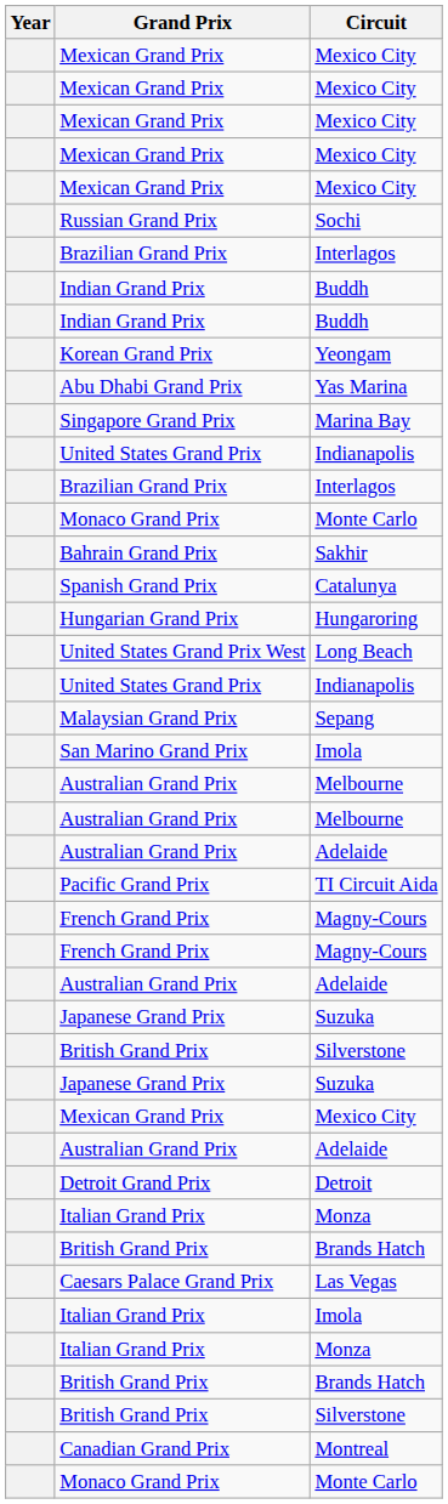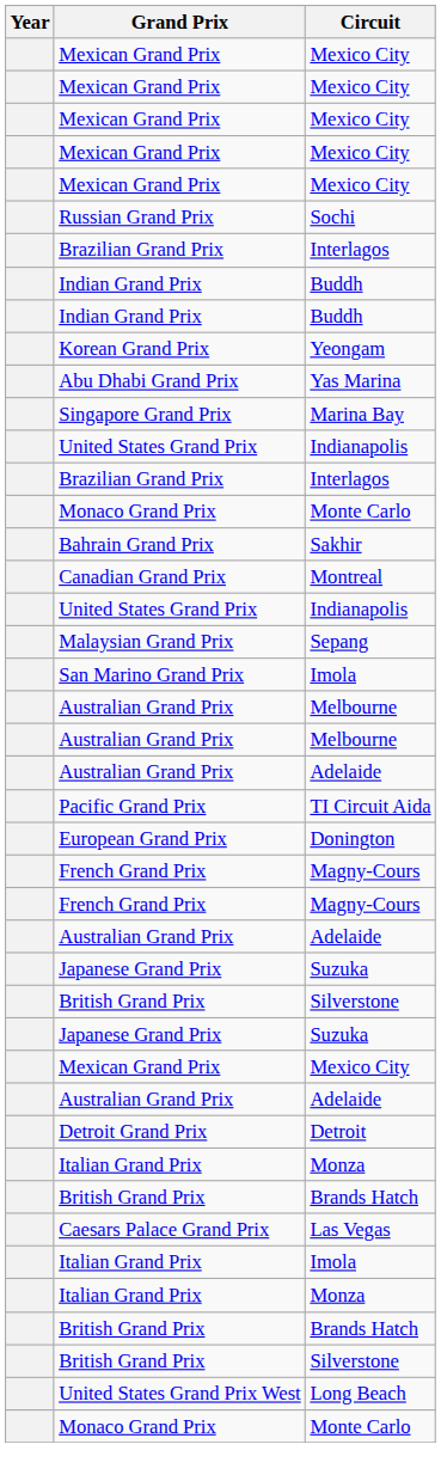 <table class="wikitable" style="font-size:95%">
 <tr>
 <th>Year</th>
 <th>Grand Prix</th>
 <th>Circuit</th>
 </tr>
 <tr>
 <th></th>
 <td> <a href='#'>Mexican Grand Prix</a></td>
 <td><a href='#'>Mexico City</a></td>
 </tr>
 <tr>
 <th></th>
 <td> <a href='#'>Mexican Grand Prix</a></td>
 <td><a href='#'>Mexico City</a></td>
 </tr>
 <tr>
 <th></th>
 <td> <a href='#'>Mexican Grand Prix</a></td>
 <td><a href='#'>Mexico City</a></td>
 </tr>
 <tr>
 <th></th>
 <td> <a href='#'>Mexican Grand Prix</a></td>
 <td><a href='#'>Mexico City</a></td>
 </tr>
 <tr>
 <th></th>
 <td> <a href='#'>Mexican Grand Prix</a></td>
 <td><a href='#'>Mexico City</a></td>
 </tr>
 <tr>
 <th></th>
 <td> <a href='#'>Russian Grand Prix</a></td>
 <td><a href='#'>Sochi</a></td>
 </tr>
 <tr>
 <th></th>
 <td> <a href='#'>Brazilian Grand Prix</a></td>
 <td><a href='#'>Interlagos</a></td>
 </tr>
 <tr>
 <th></th>
 <td> <a href='#'>Indian Grand Prix</a></td>
 <td><a href='#'>Buddh</a></td>
 </tr>
 <tr>
 <th></th>
 <td> <a href='#'>Indian Grand Prix</a></td>
 <td><a href='#'>Buddh</a></td>
 </tr>
 <tr>
 <th></th>
 <td> <a href='#'>Korean Grand Prix</a></td>
 <td><a href='#'>Yeongam</a></td>
 </tr>
 <tr>
 <th></th>
 <td> <a href='#'>Abu Dhabi Grand Prix</a></td>
 <td><a href='#'>Yas Marina</a></td>
 </tr>
 <tr>
 <th></th>
 <td> <a href='#'>Singapore Grand Prix</a></td>
 <td><a href='#'>Marina Bay</a></td>
 </tr>
 <tr>
 <th></th>
 <td> <a href='#'>United States Grand Prix</a></td>
 <td><a href='#'>Indianapolis</a></td>
 </tr>
 <tr>
 <th></th>
 <td> <a href='#'>Brazilian Grand Prix</a></td>
 <td><a href='#'>Interlagos</a></td>
 </tr>
 <tr>
 <th></th>
 <td> <a href='#'>Monaco Grand Prix</a></td>
 <td><a href='#'>Monte Carlo</a></td>
 </tr>
 <tr>
 <th></th>
 <td> <a href='#'>Bahrain Grand Prix</a></td>
 <td><a href='#'>Sakhir</a></td>
 </tr>
 <tr>
 <th></th>
-<td> <a href='#'>Spanish Grand Prix</a></td>
-<td><a href='#'>Catalunya</a></td>
-</tr>
-<tr>
-<th></th>
-<td> <a href='#'>Hungarian Grand Prix</a></td>
-<td><a href='#'>Hungaroring</a></td>
-</tr>
-<tr>
-<th></th>
-<td> <a href='#'>United States Grand Prix West</a></td>
-<td><a href='#'>Long Beach</a></td>
+<td> <a href='#'>Canadian Grand Prix</a></td>
+<td><a href='#'>Montreal</a></td>
 </tr>
 <tr>
 <th></th>
 <td> <a href='#'>United States Grand Prix</a></td>
 <td><a href='#'>Indianapolis</a></td>
 </tr>
 <tr>
 <th></th>
 <td> <a href='#'>Malaysian Grand Prix</a></td>
 <td><a href='#'>Sepang</a></td>
 </tr>
 <tr>
 <th></th>
 <td> <a href='#'>San Marino Grand Prix</a></td>
 <td><a href='#'>Imola</a></td>
 </tr>
 <tr>
 <th></th>
 <td> <a href='#'>Australian Grand Prix</a></td>
 <td><a href='#'>Melbourne</a></td>
 </tr>
 <tr>
 <th></th>
 <td> <a href='#'>Australian Grand Prix</a></td>
 <td><a href='#'>Melbourne</a></td>
 </tr>
 <tr>
 <th></th>
 <td> <a href='#'>Australian Grand Prix</a></td>
 <td><a href='#'>Adelaide</a></td>
 </tr>
 <tr>
 <th></th>
 <td> <a href='#'>Pacific Grand Prix</a></td>
 <td><a href='#'>TI Circuit Aida</a></td>
+</tr>
+<tr>
+<th></th>
+<td> <a href='#'>European Grand Prix</a></td>
+<td><a href='#'>Donington</a></td>
 </tr>
 <tr>
 <th></th>
 <td> <a href='#'>French Grand Prix</a></td>
 <td><a href='#'>Magny-Cours</a></td>
 </tr>
 <tr>
 <th></th>
 <td> <a href='#'>French Grand Prix</a></td>
 <td><a href='#'>Magny-Cours</a></td>
 </tr>
 <tr>
 <th></th>
 <td> <a href='#'>Australian Grand Prix</a></td>
 <td><a href='#'>Adelaide</a></td>
 </tr>
 <tr>
 <th></th>
 <td> <a href='#'>Japanese Grand Prix</a></td>
 <td><a href='#'>Suzuka</a></td>
 </tr>
 <tr>
 <th></th>
 <td> <a href='#'>British Grand Prix</a></td>
 <td><a href='#'>Silverstone</a></td>
 </tr>
 <tr>
 <th></th>
 <td> <a href='#'>Japanese Grand Prix</a></td>
 <td><a href='#'>Suzuka</a></td>
 </tr>
 <tr>
 <th></th>
 <td> <a href='#'>Mexican Grand Prix</a></td>
 <td><a href='#'>Mexico City</a></td>
 </tr>
 <tr>
 <th></th>
 <td> <a href='#'>Australian Grand Prix</a></td>
 <td><a href='#'>Adelaide</a></td>
 </tr>
 <tr>
 <th></th>
 <td> <a href='#'>Detroit Grand Prix</a></td>
 <td><a href='#'>Detroit</a></td>
 </tr>
 <tr>
 <th></th>
 <td> <a href='#'>Italian Grand Prix</a></td>
 <td><a href='#'>Monza</a></td>
 </tr>
 <tr>
 <th></th>
 <td> <a href='#'>British Grand Prix</a></td>
 <td><a href='#'>Brands Hatch</a></td>
 </tr>
 <tr>
 <th></th>
 <td> <a href='#'>Caesars Palace Grand Prix</a></td>
 <td><a href='#'>Las Vegas</a></td>
 </tr>
 <tr>
 <th></th>
 <td> <a href='#'>Italian Grand Prix</a></td>
 <td><a href='#'>Imola</a></td>
 </tr>
 <tr>
 <th></th>
 <td> <a href='#'>Italian Grand Prix</a></td>
 <td><a href='#'>Monza</a></td>
 </tr>
 <tr>
 <th></th>
 <td> <a href='#'>British Grand Prix</a></td>
 <td><a href='#'>Brands Hatch</a></td>
 </tr>
 <tr>
 <th></th>
 <td> <a href='#'>British Grand Prix</a></td>
 <td><a href='#'>Silverstone</a></td>
 </tr>
 <tr>
 <th></th>
-<td> <a href='#'>Canadian Grand Prix</a></td>
-<td><a href='#'>Montreal</a></td>
+<td> <a href='#'>United States Grand Prix West</a></td>
+<td><a href='#'>Long Beach</a></td>
 </tr>
 <tr>
 <th></th>
 <td> <a href='#'>Monaco Grand Prix</a></td>
 <td><a href='#'>Monte Carlo</a></td>
 </tr>
 </table>
